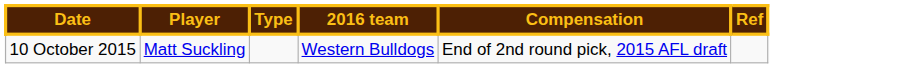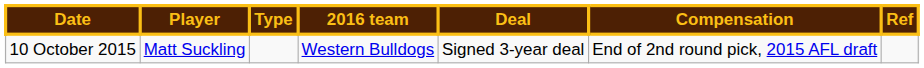 <table class="wikitable" style="text-align:center">
 <tr>
 <th style="background:#4D2004; color:#FBBF15; border: solid #FBBF15">Date</th>
 <th style="background:#4D2004; color:#FBBF15; border: solid #FBBF15">Player</th>
 <th style="background:#4D2004; color:#FBBF15; border: solid #FBBF15">Type</th>
 <th style="background:#4D2004; color:#FBBF15; border: solid #FBBF15">2016 team</th>
+<th style="background:#4D2004; color:#FBBF15; border: solid #FBBF15">Deal</th>
 <th style="background:#4D2004; color:#FBBF15; border: solid #FBBF15">Compensation</th>
 <th style="background:#4D2004; color:#FBBF15; border: solid #FBBF15">Ref</th>
 </tr>
 <tr>
 <td>10 October 2015</td>
 <td><a href='#'>Matt Suckling</a></td>
 <td></td>
 <td><a href='#'>Western Bulldogs</a></td>
+<td>Signed 3-year deal</td>
 <td>End of 2nd round pick, <a href='#'>2015 AFL draft</a></td>
 <td></td>
 </tr>
 </table>
